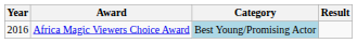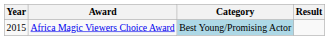 <table class="wikitable">
 <tr>
 <th>Year</th>
 <th>Award</th>
 <th>Category</th>
 <th>Result</th>
 </tr>
 <tr>
-<td>2016</td>
+<td>2015</td>
 <td><a href='#'>Africa Magic Viewers Choice Award</a></td>
 <td style="background: lightblue;">Best Young/Promising Actor</td>
 <td></td>
 </tr>
 </table>
